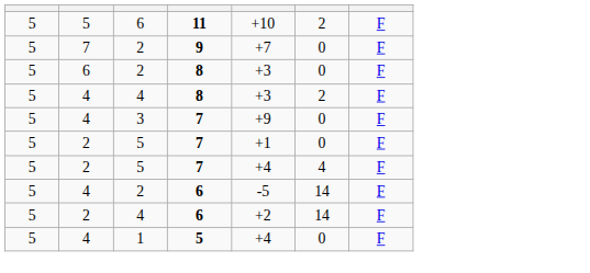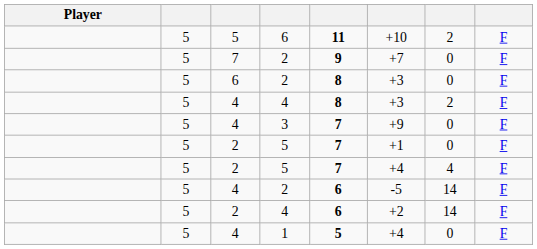 <table class="wikitable sortable" style="text-align:center;">
 <tr>
+<th width="175px">Player</th>
 <th width="50px"></th>
 <th width="50px"></th>
 <th width="50px"></th>
 <th width="60px"></th>
 <th width="60px"></th>
 <th width="50px"></th>
 <th width="60px"></th>
 </tr>
 <tr>
+<td align="left"> </td>
 <td>5</td>
 <td>5</td>
 <td>6</td>
 <td><strong>11</strong></td>
 <td>+10</td>
 <td>2</td>
 <td><a href='#'>F</a></td>
 </tr>
 <tr>
+<td align="left"> </td>
 <td>5</td>
 <td>7</td>
 <td>2</td>
 <td><strong>9</strong></td>
 <td>+7</td>
 <td>0</td>
 <td><a href='#'>F</a></td>
 </tr>
 <tr>
+<td align="left"> </td>
 <td>5</td>
 <td>6</td>
 <td>2</td>
 <td><strong>8</strong></td>
 <td>+3</td>
 <td>0</td>
 <td><a href='#'>F</a></td>
 </tr>
 <tr>
+<td align="left"> </td>
 <td>5</td>
 <td>4</td>
 <td>4</td>
 <td><strong>8</strong></td>
 <td>+3</td>
 <td>2</td>
 <td><a href='#'>F</a></td>
 </tr>
 <tr>
+<td align="left"> </td>
 <td>5</td>
 <td>4</td>
 <td>3</td>
 <td><strong>7</strong></td>
 <td>+9</td>
 <td>0</td>
 <td><a href='#'>F</a></td>
 </tr>
 <tr>
+<td align="left"> </td>
 <td>5</td>
 <td>2</td>
 <td>5</td>
 <td><strong>7</strong></td>
 <td>+1</td>
 <td>0</td>
 <td><a href='#'>F</a></td>
 </tr>
 <tr>
+<td align="left"> </td>
 <td>5</td>
 <td>2</td>
 <td>5</td>
 <td><strong>7</strong></td>
 <td>+4</td>
 <td>4</td>
 <td><a href='#'>F</a></td>
 </tr>
 <tr>
+<td align="left"> </td>
 <td>5</td>
 <td>4</td>
 <td>2</td>
 <td><strong>6</strong></td>
 <td>-5</td>
 <td>14</td>
 <td><a href='#'>F</a></td>
 </tr>
 <tr>
+<td align="left"> </td>
 <td>5</td>
 <td>2</td>
 <td>4</td>
 <td><strong>6</strong></td>
 <td>+2</td>
 <td>14</td>
 <td><a href='#'>F</a></td>
 </tr>
 <tr>
+<td align="left"> </td>
 <td>5</td>
 <td>4</td>
 <td>1</td>
 <td><strong>5</strong></td>
 <td>+4</td>
 <td>0</td>
 <td><a href='#'>F</a></td>
 </tr>
 </table>
